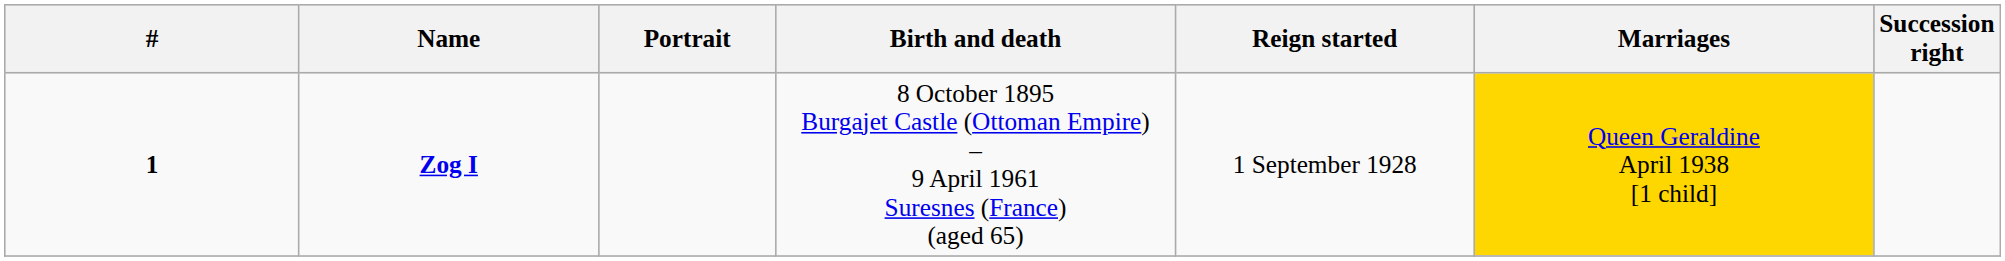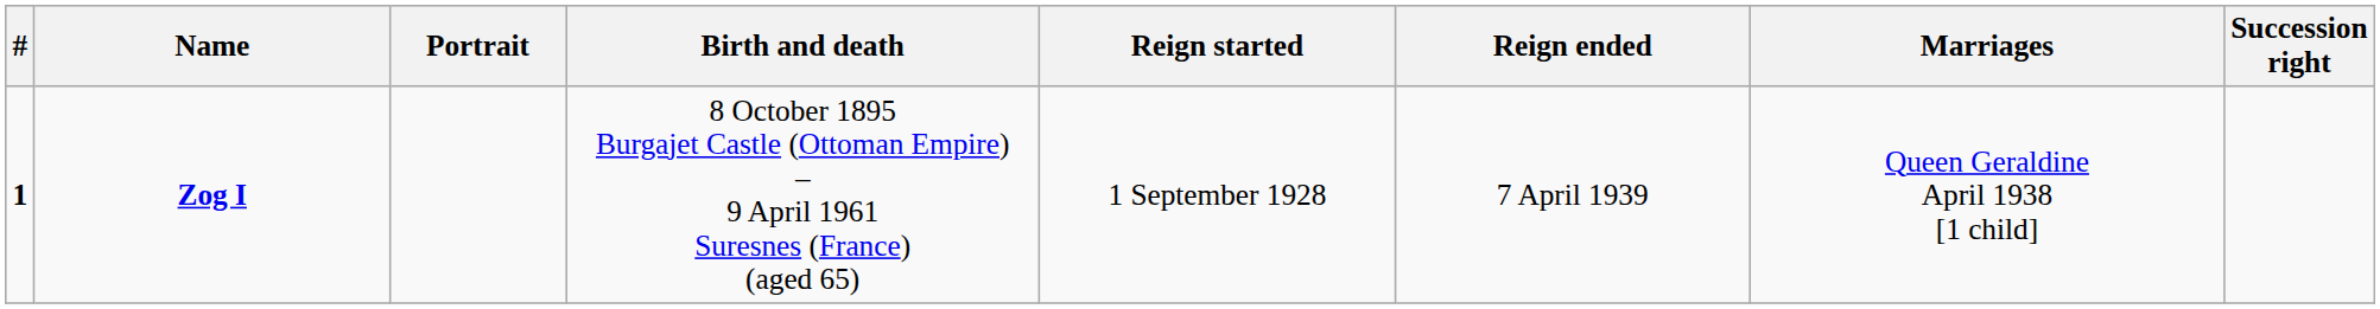 <table style="text-align:center; width:100%" class="wikitable">
 <tr>
 <th>#</th>
 <th width=15%>Name</th>
 <th width=105px>Portrait</th>
 <th width=20%>Birth and death</th>
 <th width=15%>Reign started</th>
+<th width=15%>Reign ended</th>
 <th width=20%>Marriages</th>
 <th width=15>Succession right</th>
 </tr>
 <tr>
 <td align="center"><strong>1</strong></td>
 <td align="center"><strong><a href='#'>Zog I</a></strong></td>
 <td align="center"></td>
 <td align="center">8 October 1895<br><a href='#'>Burgajet Castle</a> (<a href='#'>Ottoman Empire</a>)<br>–<br>9 April 1961<br><a href='#'>Suresnes</a> (<a href='#'>France</a>)<br>(aged 65)</td>
 <td align="center">1 September 1928</td>
-<td align="center" style="background: gold;"><a href='#'>Queen Geraldine</a><br>April 1938<br>[1 child]</td>
+<td align="center">7 April 1939</td>
+<td align="center"><a href='#'>Queen Geraldine</a><br>April 1938<br>[1 child]</td>
 <td align="center"></td>
 </tr>
 </table>
